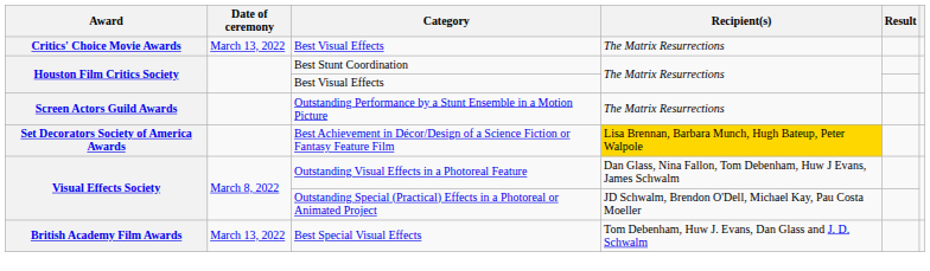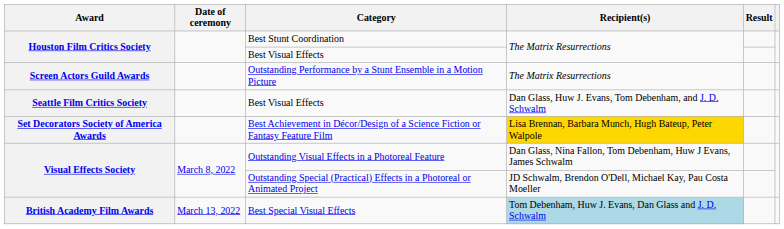 <table class="wikitable sortable plainrowheaders" style="width: 99%">
 <tr>
 <th scope="col" style="width:22%;">Award</th>
 <th scope="col">Date of ceremony</th>
 <th scope="col">Category</th>
 <th scope="col">Recipient(s)</th>
 <th scope="col">Result</th>
 <th scope="col" class="unsortable"></th>
-</tr>
-<tr>
-<th scope="row" style="text-align:center;"><a href='#'>Critics' Choice Movie Awards</a></th>
-<td><a href='#'>March 13, 2022</a></td>
-<td><a href='#'>Best Visual Effects</a></td>
-<td><em>The Matrix Resurrections</em></td>
-<td></td>
-<td style="text-align:center;"></td>
 </tr>
 <tr>
 <th rowspan="2" scope="row" style="text-align:center;"><a href='#'>Houston Film Critics Society</a></th>
 <td rowspan="2"><a href='#'></a></td>
 <td>Best Stunt Coordination</td>
 <td rowspan="2"><em>The Matrix Resurrections</em></td>
 <td></td>
 <td rowspan="2" style="text-align:center;"></td>
 </tr>
 <tr>
 <td>Best Visual Effects</td>
 <td></td>
 </tr>
 <tr>
 <th scope="row" style="text-align:center;"><a href='#'>Screen Actors Guild Awards</a></th>
 <td><a href='#'></a></td>
 <td><a href='#'>Outstanding Performance by a Stunt Ensemble in a Motion Picture</a></td>
 <td><em>The Matrix Resurrections</em></td>
 <td></td>
 <td style="text-align: center;"></td>
+</tr>
+<tr>
+<th scope="row" style="text-align:center;"><a href='#'>Seattle Film Critics Society</a></th>
+<td><a href='#'></a></td>
+<td>Best Visual Effects</td>
+<td>Dan Glass, Huw J. Evans, Tom Debenham, and <a href='#'>J. D. Schwalm</a></td>
+<td></td>
+<td style="text-align:center;"></td>
 </tr>
 <tr>
 <th scope="row" style="text-align:center;"><a href='#'>Set Decorators Society of America Awards</a></th>
 <td><a href='#'></a></td>
 <td><a href='#'>Best Achievement in Décor/Design of a Science Fiction or Fantasy Feature Film</a></td>
 <td style="background: gold;">Lisa Brennan, Barbara Munch, Hugh Bateup, Peter Walpole</td>
 <td></td>
 <td style="text-align:center;"></td>
 </tr>
 <tr>
 <th rowspan="2" scope="row" style="text-align:center;"><a href='#'>Visual Effects Society</a></th>
 <td rowspan="2"><a href='#'>March 8, 2022</a></td>
 <td><a href='#'>Outstanding Visual Effects in a Photoreal Feature</a></td>
 <td>Dan Glass, Nina Fallon, Tom Debenham, Huw J Evans, James Schwalm</td>
 <td></td>
 <td rowspan="2" style="text-align:center;"></td>
 </tr>
 <tr>
 <td><a href='#'>Outstanding Special (Practical) Effects in a Photoreal or Animated Project</a></td>
 <td>JD Schwalm, Brendon O'Dell, Michael Kay, Pau Costa Moeller</td>
 <td></td>
 </tr>
 <tr>
 <th scope="row" style="text-align:center;"><a href='#'>British Academy Film Awards</a></th>
 <td><a href='#'>March 13, 2022</a></td>
 <td><a href='#'>Best Special Visual Effects</a></td>
-<td>Tom Debenham, Huw J. Evans, Dan Glass and <a href='#'>J. D. Schwalm</a></td>
+<td style="background: lightblue;">Tom Debenham, Huw J. Evans, Dan Glass and <a href='#'>J. D. Schwalm</a></td>
 <td></td>
 <td></td>
 </tr>
 </table>
